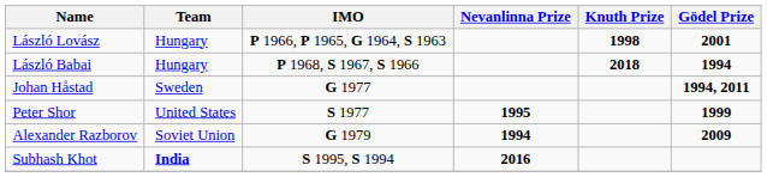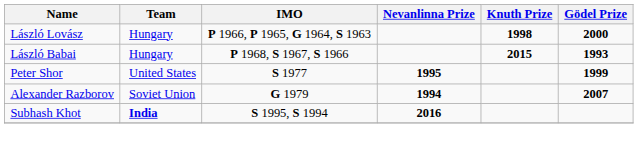 <table class="wikitable sortable">
 <tr>
 <th> Name </th>
 <th> Team </th>
 <th> IMO </th>
 <th class="unsortable"> <a href='#'>Nevanlinna Prize</a> </th>
 <th class="unsortable"> <a href='#'>Knuth Prize</a> </th>
 <th class="unsortable"> <a href='#'>Gödel Prize</a> </th>
 </tr>
 <tr>
 <td> <a href='#'>László Lovász</a> </td>
 <td>  <a href='#'>Hungary</a> </td>
 <td style="text-align:center;"> <strong>P</strong> 1966, <strong>P</strong> 1965, <strong>G</strong> 1964, <strong>S</strong> 1963 </td>
 <td></td>
 <td style="text-align:center;"><strong>1998</strong></td>
-<td style="text-align:center;"><strong>2001</strong></td>
+<td style="text-align:center;"><strong>2000</strong></td>
 </tr>
 <tr>
 <td> <a href='#'>László Babai</a> </td>
 <td>  <a href='#'>Hungary</a> </td>
 <td style="text-align:center;"> <strong>P</strong> 1968, <strong>S</strong> 1967, <strong>S</strong> 1966 </td>
 <td></td>
-<td style="text-align:center;"><strong>2018</strong></td>
-<td style="text-align:center;"><strong>1994</strong></td>
-</tr>
-<tr>
-<td> <a href='#'>Johan Håstad</a> </td>
-<td>  <a href='#'>Sweden</a> </td>
-<td style="text-align:center;"> <strong>G</strong> 1977 </td>
-<td></td>
-<td></td>
-<td style="text-align:center;"><strong>1994, 2011</strong></td>
+<td style="text-align:center;"><strong>2015</strong></td>
+<td style="text-align:center;"><strong>1993</strong></td>
 </tr>
 <tr>
 <td> <a href='#'>Peter Shor</a> </td>
 <td>  <a href='#'>United States</a> </td>
 <td style="text-align:center;"> <strong>S</strong> 1977 </td>
 <td style="text-align:center;"><strong>1995</strong></td>
 <td></td>
 <td style="text-align:center;"><strong>1999</strong></td>
 </tr>
 <tr>
 <td> <a href='#'>Alexander Razborov</a> </td>
 <td>  <a href='#'>Soviet Union</a> </td>
 <td style="text-align:center;"> <strong>G</strong> 1979 </td>
 <td style="text-align:center;"><strong>1994</strong></td>
 <td></td>
-<td style="text-align:center;"><strong>2009</strong></td>
+<td style="text-align:center;"><strong>2007</strong></td>
 </tr>
 <tr>
 <td> <a href='#'>Subhash Khot</a> </td>
 <td><strong>  <a href='#'>India</a> </strong></td>
 <td style="text-align:center;"> <strong>S</strong> 1995, <strong>S</strong> 1994 </td>
 <td style="text-align:center;"><strong>2016</strong></td>
 <td></td>
 <td></td>
 </tr>
 <tr>
 </tr>
 </table>
